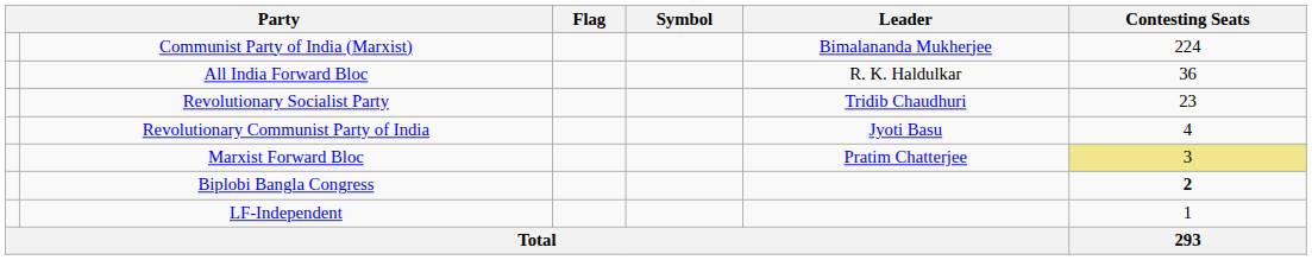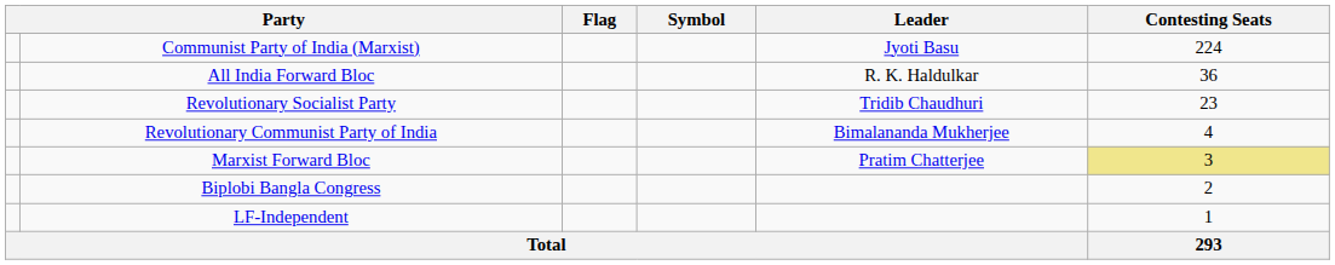 <table class="wikitable" width="60%" style="text-align:center">
 <tr>
 <th colspan="2">Party</th>
 <th>Flag</th>
 <th>Symbol</th>
 <th>Leader</th>
 <th>Contesting Seats</th>
 </tr>
 <tr>
 <td></td>
 <td><a href='#'>Communist Party of India (Marxist)</a></td>
 <td></td>
 <td></td>
-<td><a href='#'>Bimalananda Mukherjee</a></td>
+<td><a href='#'>Jyoti Basu</a></td>
 <td>224</td>
 </tr>
 <tr>
 <td></td>
 <td><a href='#'>All India Forward Bloc</a></td>
 <td></td>
 <td></td>
 <td>R. K. Haldulkar</td>
 <td>36</td>
 </tr>
 <tr>
 <td></td>
 <td><a href='#'>Revolutionary Socialist Party</a></td>
 <td></td>
 <td></td>
 <td><a href='#'>Tridib Chaudhuri</a></td>
 <td>23</td>
 </tr>
 <tr>
 <td></td>
 <td><a href='#'>Revolutionary Communist Party of India</a></td>
 <td></td>
 <td></td>
-<td><a href='#'>Jyoti Basu</a></td>
+<td><a href='#'>Bimalananda Mukherjee</a></td>
 <td>4</td>
 </tr>
 <tr>
 <td></td>
 <td><a href='#'>Marxist Forward Bloc</a></td>
 <td></td>
 <td></td>
 <td><a href='#'>Pratim Chatterjee</a></td>
 <td style="background: khaki;">3</td>
 </tr>
 <tr>
 <td></td>
 <td><a href='#'>Biplobi Bangla Congress</a></td>
 <td></td>
 <td></td>
 <td></td>
-<td><strong>2</strong></td>
+<td>2</td>
 </tr>
 <tr>
 <td></td>
 <td><a href='#'>LF-Independent</a></td>
 <td></td>
 <td></td>
 <td></td>
 <td>1</td>
 </tr>
 <tr>
 <th colspan=5>Total</th>
 <th>293</th>
 </tr>
 </table>
